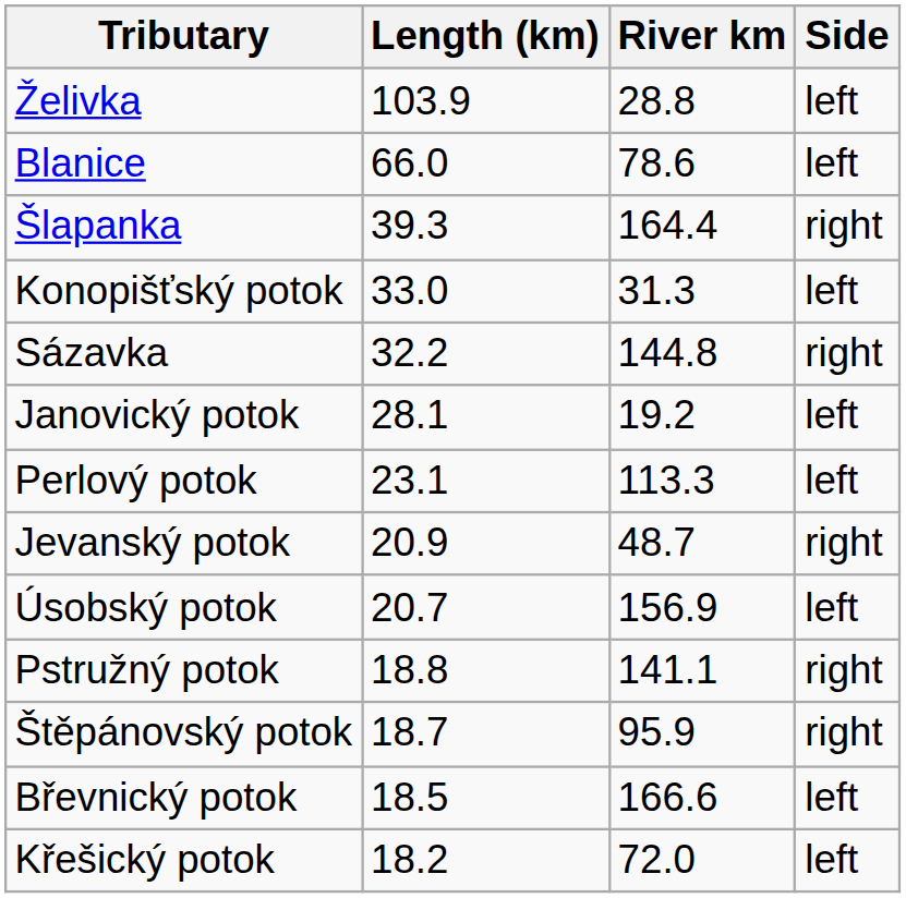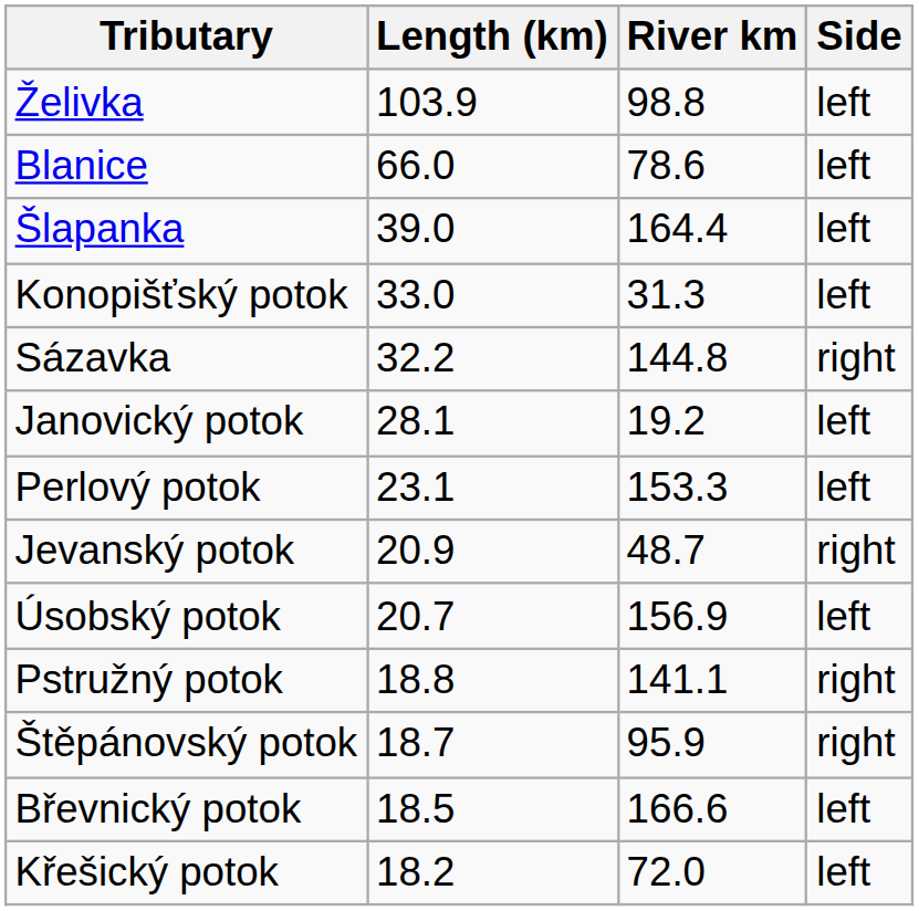 <table class="wikitable">
 <tr>
 <th>Tributary</th>
 <th>Length (km)</th>
 <th>River km</th>
 <th>Side</th>
 </tr>
 <tr>
 <td><a href='#'>Želivka</a></td>
 <td>103.9</td>
-<td>28.8</td>
+<td>98.8</td>
 <td>left</td>
 </tr>
 <tr>
 <td><a href='#'>Blanice</a></td>
 <td>66.0</td>
 <td>78.6</td>
 <td>left</td>
 </tr>
 <tr>
 <td><a href='#'>Šlapanka</a></td>
-<td>39.3</td>
+<td>39.0</td>
 <td>164.4</td>
-<td>right</td>
+<td>left</td>
 </tr>
 <tr>
 <td>Konopišťský potok</td>
 <td>33.0</td>
 <td>31.3</td>
 <td>left</td>
 </tr>
 <tr>
 <td>Sázavka</td>
 <td>32.2</td>
 <td>144.8</td>
 <td>right</td>
 </tr>
 <tr>
 <td>Janovický potok</td>
 <td>28.1</td>
 <td>19.2</td>
 <td>left</td>
 </tr>
 <tr>
 <td>Perlový potok</td>
 <td>23.1</td>
-<td>113.3</td>
+<td>153.3</td>
 <td>left</td>
 </tr>
 <tr>
 <td>Jevanský potok</td>
 <td>20.9</td>
 <td>48.7</td>
 <td>right</td>
 </tr>
 <tr>
 <td>Úsobský potok</td>
 <td>20.7</td>
 <td>156.9</td>
 <td>left</td>
 </tr>
 <tr>
 <td>Pstružný potok</td>
 <td>18.8</td>
 <td>141.1</td>
 <td>right</td>
 </tr>
 <tr>
 <td>Štěpánovský potok</td>
 <td>18.7</td>
 <td>95.9</td>
 <td>right</td>
 </tr>
 <tr>
 <td>Břevnický potok</td>
 <td>18.5</td>
 <td>166.6</td>
 <td>left</td>
 </tr>
 <tr>
 <td>Křešický potok</td>
 <td>18.2</td>
 <td>72.0</td>
 <td>left</td>
 </tr>
 </table>
